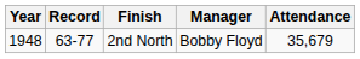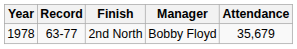 <table class="wikitable" style="text-align:center">
 <tr>
 <th>Year</th>
 <th>Record</th>
 <th>Finish</th>
 <th>Manager</th>
 <th>Attendance</th>
 </tr>
 <tr>
-<td>1948</td>
+<td>1978</td>
 <td>63-77</td>
 <td>2nd North</td>
 <td>Bobby Floyd</td>
 <td>35,679</td>
 </tr>
 </table>
